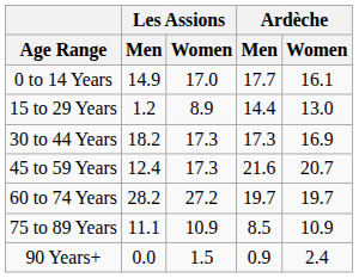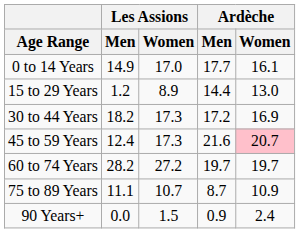 <table class="wikitable" style="text-align:center;">
 <tr>
 <th></th>
 <th colspan=2>Les Assions</th>
 <th colspan=2>Ardèche</th>
 </tr>
 <tr>
 <th>Age Range</th>
 <th>Men</th>
 <th>Women</th>
 <th>Men</th>
 <th>Women</th>
 </tr>
 <tr>
 <td>0 to 14 Years</td>
 <td>14.9</td>
 <td>17.0</td>
 <td>17.7</td>
 <td>16.1</td>
 </tr>
 <tr>
 <td>15 to 29 Years</td>
 <td>1.2</td>
 <td>8.9</td>
 <td>14.4</td>
 <td>13.0</td>
 </tr>
 <tr>
 <td>30 to 44 Years</td>
 <td>18.2</td>
 <td>17.3</td>
-<td>17.3</td>
+<td>17.2</td>
 <td>16.9</td>
 </tr>
 <tr>
 <td>45 to 59 Years</td>
 <td>12.4</td>
 <td>17.3</td>
 <td>21.6</td>
-<td>20.7</td>
+<td style="background: pink;">20.7</td>
 </tr>
 <tr>
 <td>60 to 74 Years</td>
 <td>28.2</td>
 <td>27.2</td>
 <td>19.7</td>
 <td>19.7</td>
 </tr>
 <tr>
 <td>75 to 89 Years</td>
 <td>11.1</td>
-<td>10.9</td>
-<td>8.5</td>
+<td>10.7</td>
+<td>8.7</td>
 <td>10.9</td>
 </tr>
 <tr>
 <td>90 Years+</td>
 <td>0.0</td>
 <td>1.5</td>
 <td>0.9</td>
 <td>2.4</td>
 </tr>
 </table>
